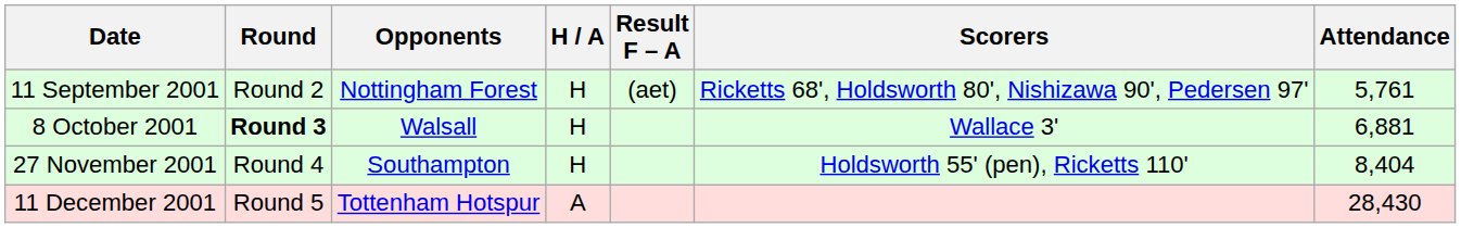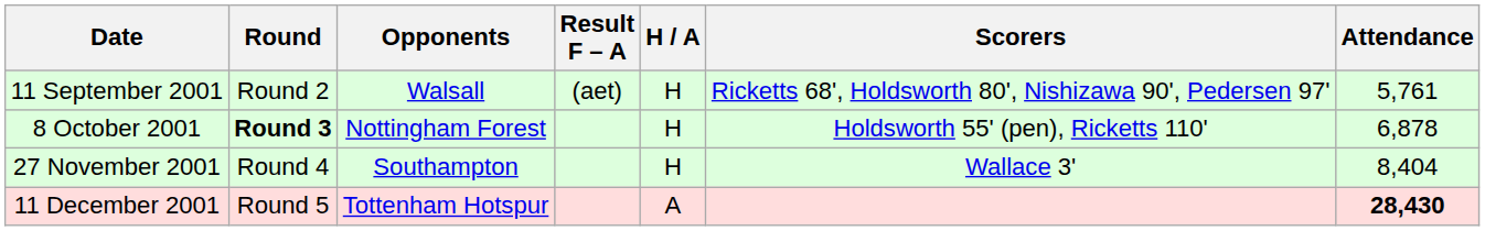 <table class="wikitable" style="text-align:center">
 <tr>
 <th>Date</th>
 <th>Round</th>
 <th>Opponents</th>
+<th>Result<br>F – A</th>
 <th>H / A</th>
-<th>Result<br>F – A</th>
 <th>Scorers</th>
 <th>Attendance</th>
 </tr>
 <tr bgcolor="#ddffdd">
 <td>11 September 2001</td>
 <td>Round 2</td>
-<td><a href='#'>Nottingham Forest</a></td>
+<td><a href='#'>Walsall</a></td>
+<td> (aet)</td>
 <td>H</td>
-<td> (aet)</td>
 <td><a href='#'>Ricketts</a> 68', <a href='#'>Holdsworth</a> 80', <a href='#'>Nishizawa</a> 90', <a href='#'>Pedersen</a> 97'</td>
 <td>5,761</td>
 </tr>
 <tr bgcolor="#ddffdd">
 <td>8 October 2001</td>
 <td><strong>Round 3</strong></td>
-<td><a href='#'>Walsall</a></td>
+<td><a href='#'>Nottingham Forest</a></td>
+<td></td>
 <td>H</td>
-<td></td>
-<td><a href='#'>Wallace</a> 3'</td>
-<td>6,881</td>
+<td><a href='#'>Holdsworth</a> 55' (pen), <a href='#'>Ricketts</a> 110'</td>
+<td>6,878</td>
 </tr>
 <tr bgcolor="#ddffdd">
 <td>27 November 2001</td>
 <td>Round 4</td>
 <td><a href='#'>Southampton</a></td>
+<td><br></td>
 <td>H</td>
-<td><br></td>
-<td><a href='#'>Holdsworth</a> 55' (pen), <a href='#'>Ricketts</a> 110'</td>
+<td><a href='#'>Wallace</a> 3'</td>
 <td>8,404</td>
 </tr>
 <tr bgcolor="#ffdddd">
 <td>11 December 2001</td>
 <td>Round 5</td>
 <td><a href='#'>Tottenham Hotspur</a></td>
+<td></td>
 <td>A</td>
 <td></td>
-<td></td>
-<td>28,430</td>
+<td><strong>28,430</strong></td>
 </tr>
 </table>
